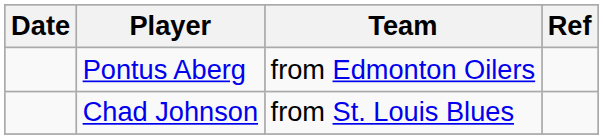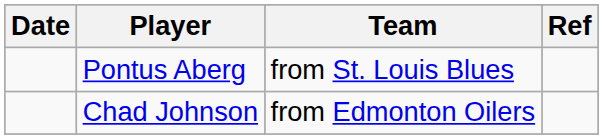 <table class="wikitable">
 <tr>
 <th>Date</th>
 <th>Player</th>
 <th>Team</th>
 <th>Ref</th>
 </tr>
 <tr>
 <td></td>
 <td><a href='#'>Pontus Aberg</a></td>
-<td>from <a href='#'>Edmonton Oilers</a></td>
+<td>from <a href='#'>St. Louis Blues</a></td>
 <td></td>
 </tr>
 <tr>
 <td></td>
 <td><a href='#'>Chad Johnson</a></td>
-<td>from <a href='#'>St. Louis Blues</a></td>
+<td>from <a href='#'>Edmonton Oilers</a></td>
 <td></td>
 </tr>
 </table>
